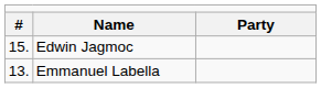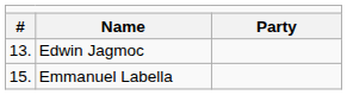 <table class=wikitable style="font-size:90%">
 <tr>
 <td colspan=4 bgcolor=></td>
 </tr>
 <tr>
 <th>#</th>
 <th width=150px>Name</th>
 <th colspan=2 width=110px>Party</th>
 </tr>
 <tr>
-<td>15.</td>
+<td>13.</td>
 <td>Edwin Jagmoc</td>
 <td></td>
 </tr>
 <tr>
-<td>13.</td>
+<td>15.</td>
 <td>Emmanuel Labella</td>
 <td></td>
 </tr>
 </table>
